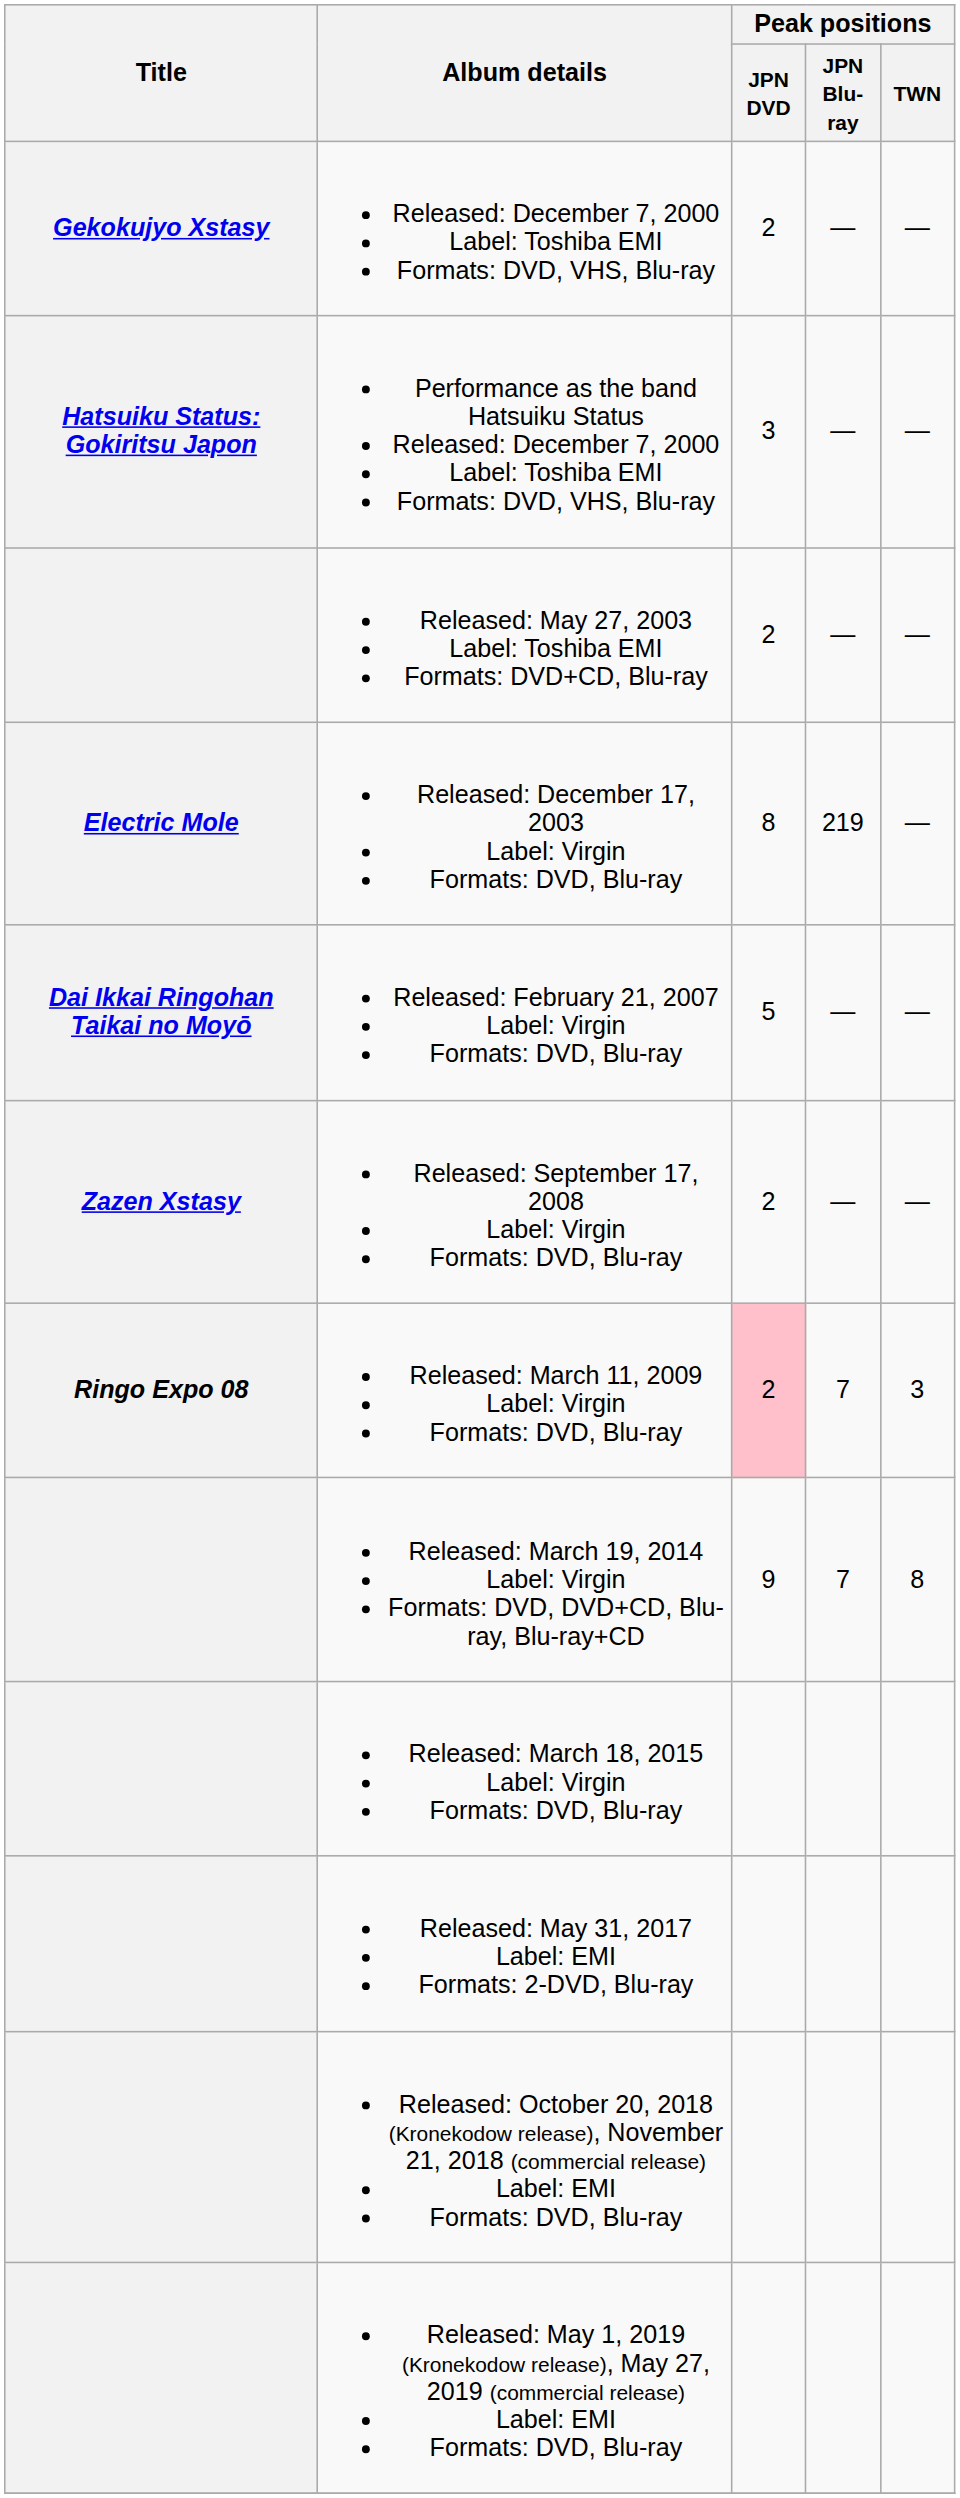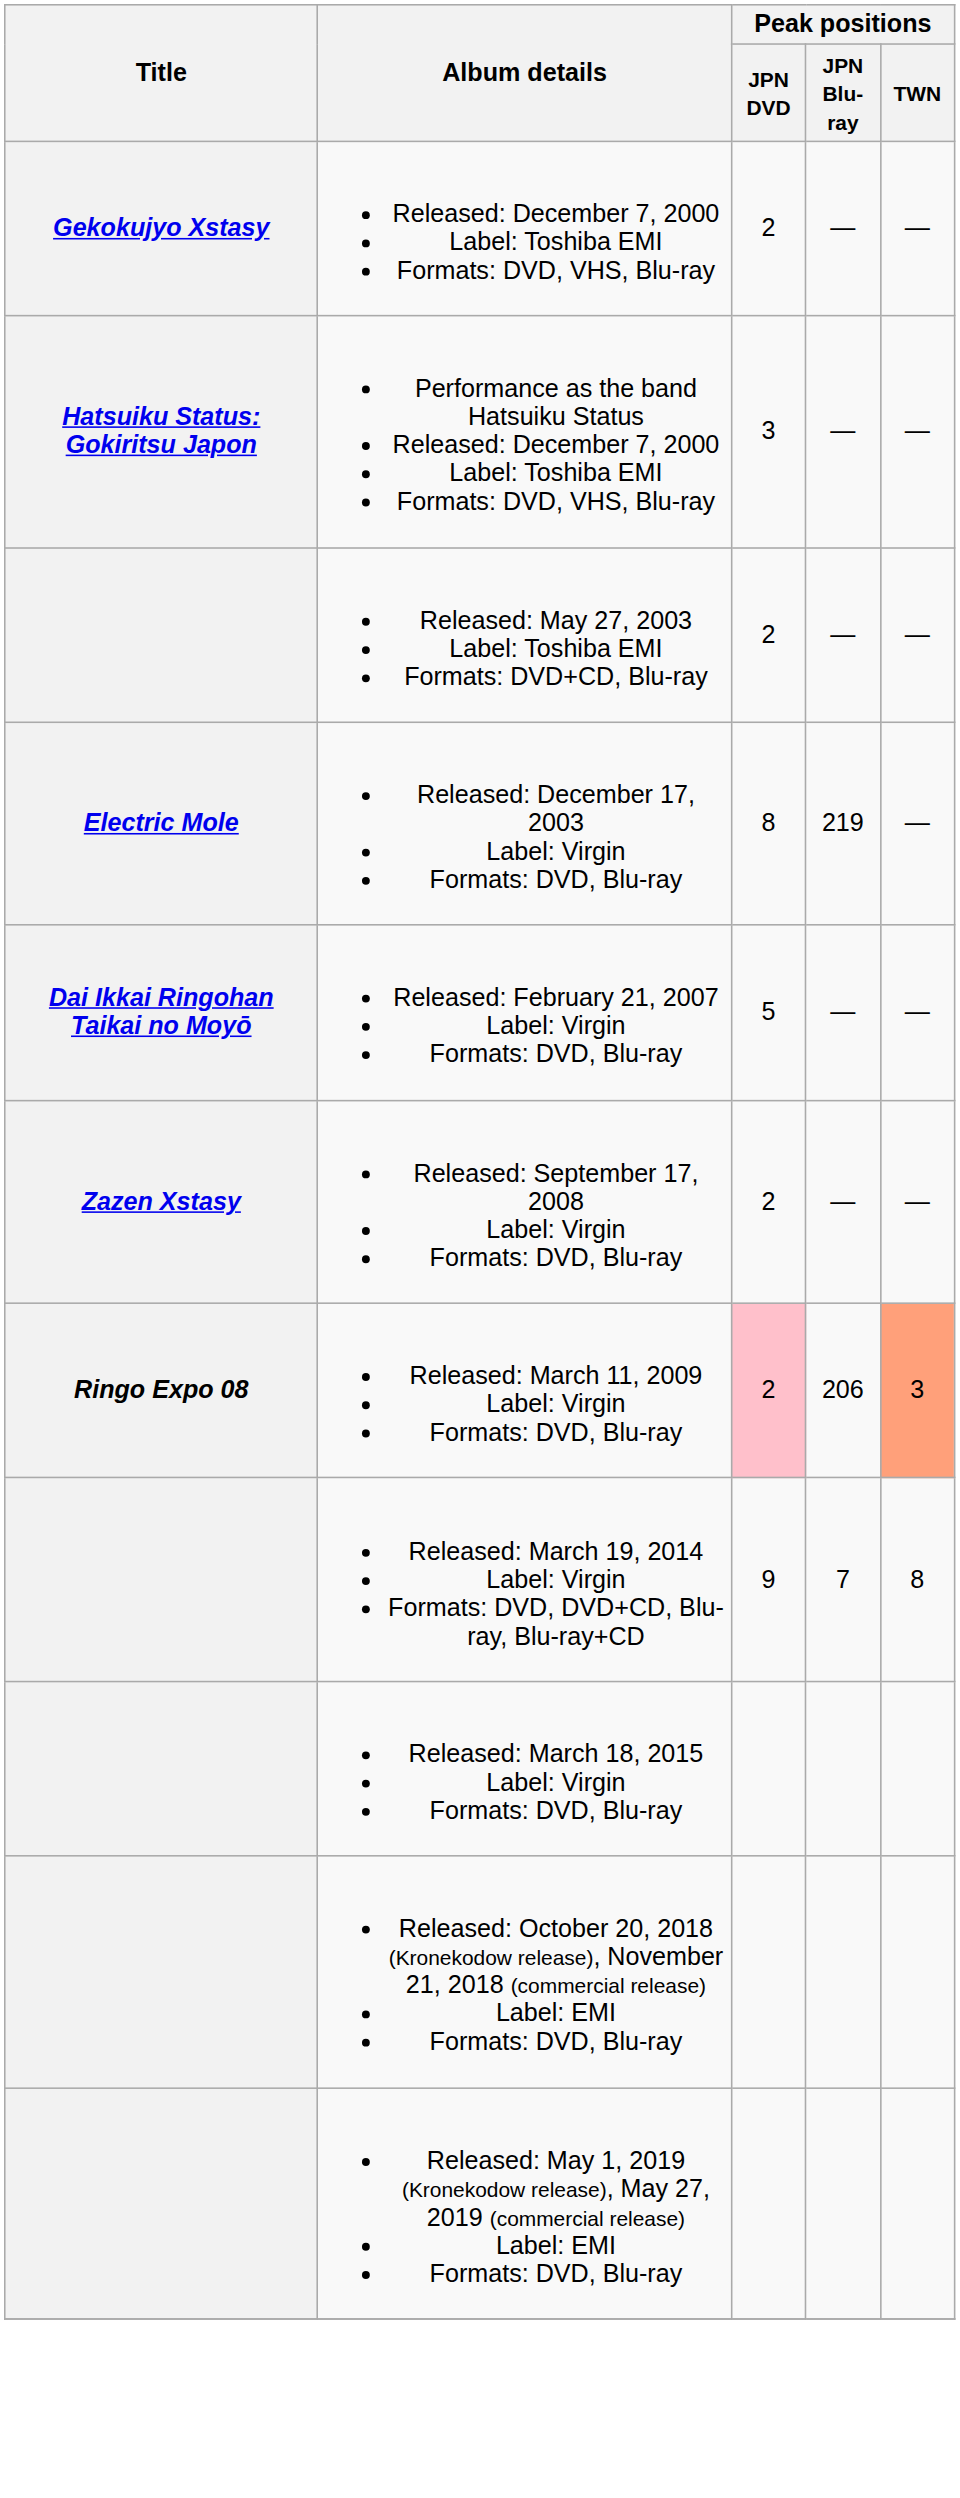 <table class="wikitable plainrowheaders" style="text-align:center;" border="1">
 <tr>
 <th style="width:12em;" rowspan="2">Title</th>
 <th style="width:16em;" rowspan="2">Album details</th>
 <th colspan="3">Peak positions</th>
 </tr>
 <tr>
 <th style="width:2.5em;"><small>JPN DVD</small><br></th>
 <th style="width:2.5em;"><small>JPN Blu-ray</small><br></th>
 <th style="width:2.5em;"><small>TWN</small><br></th>
 </tr>
 <tr>
 <th scope="row"><em><a href='#'>Gekokujyo Xstasy</a></em></th>
 <td><br><ul><li>Released: December 7, 2000</li><li>Label: Toshiba EMI</li><li>Formats: DVD, VHS, Blu-ray</li></ul></td>
 <td>2</td>
 <td>—</td>
 <td>—</td>
 </tr>
 <tr>
 <th scope="row"><em><a href='#'>Hatsuiku Status: Gokiritsu Japon</a></em></th>
 <td><br><ul><li>Performance as the band Hatsuiku Status</li><li>Released: December 7, 2000</li><li>Label: Toshiba EMI</li><li>Formats: DVD, VHS, Blu-ray</li></ul></td>
 <td>3</td>
 <td>—</td>
 <td>—</td>
 </tr>
 <tr>
 <th scope="row"></th>
 <td><br><ul><li>Released: May 27, 2003</li><li>Label: Toshiba EMI</li><li>Formats: DVD+CD, Blu-ray</li></ul></td>
 <td>2</td>
 <td>—</td>
 <td>—</td>
 </tr>
 <tr>
 <th scope="row"><em><a href='#'>Electric Mole</a></em></th>
 <td><br><ul><li>Released: December 17, 2003</li><li>Label: Virgin</li><li>Formats: DVD, Blu-ray</li></ul></td>
 <td>8</td>
 <td>219</td>
 <td>—</td>
 </tr>
 <tr>
 <th scope="row"><em><a href='#'>Dai Ikkai Ringohan Taikai no Moyō</a></em></th>
 <td><br><ul><li>Released: February 21, 2007</li><li>Label: Virgin</li><li>Formats: DVD, Blu-ray</li></ul></td>
 <td>5</td>
 <td>—</td>
 <td>—</td>
 </tr>
 <tr>
 <th scope="row"><em><a href='#'>Zazen Xstasy</a></em></th>
 <td><br><ul><li>Released: September 17, 2008</li><li>Label: Virgin</li><li>Formats: DVD, Blu-ray</li></ul></td>
 <td>2</td>
 <td>—</td>
 <td>—</td>
 </tr>
 <tr>
 <th scope="row"><em>Ringo Expo 08</em></th>
 <td><br><ul><li>Released: March 11, 2009</li><li>Label: Virgin</li><li>Formats: DVD, Blu-ray</li></ul></td>
 <td style="background: pink;">2</td>
-<td>7</td>
-<td>3</td>
+<td>206</td>
+<td style="background: lightsalmon;">3</td>
 </tr>
 <tr>
 <th scope="row"></th>
 <td><br><ul><li>Released: March 19, 2014</li><li>Label: Virgin</li><li>Formats:  DVD, DVD+CD, Blu-ray, Blu-ray+CD</li></ul></td>
 <td>9</td>
 <td>7</td>
 <td>8</td>
 </tr>
 <tr>
 <th scope="row"></th>
 <td><br><ul><li>Released: March 18, 2015</li><li>Label: Virgin</li><li>Formats: DVD, Blu-ray</li></ul></td>
-<td></td>
-<td></td>
-<td></td>
-</tr>
-<tr>
-<th scope="row"></th>
-<td><br><ul><li>Released: May 31, 2017</li><li>Label: EMI</li><li>Formats: 2-DVD, Blu-ray</li></ul></td>
 <td></td>
 <td></td>
 <td></td>
 </tr>
 <tr>
 <th scope="row"></th>
 <td><br><ul><li>Released: October 20, 2018 <small>(Kronekodow release)</small>, November 21, 2018 <small>(commercial release)</small></li><li>Label: EMI</li><li>Formats: DVD, Blu-ray</li></ul></td>
 <td></td>
 <td></td>
 <td></td>
 </tr>
 <tr>
 <th scope="row"></th>
 <td><br><ul><li>Released: May 1, 2019 <small>(Kronekodow release)</small>, May 27, 2019 <small>(commercial release)</small></li><li>Label: EMI</li><li>Formats: DVD, Blu-ray</li></ul></td>
 <td></td>
 <td></td>
 <td></td>
 </tr>
 <tr>
 </tr>
 </table>
